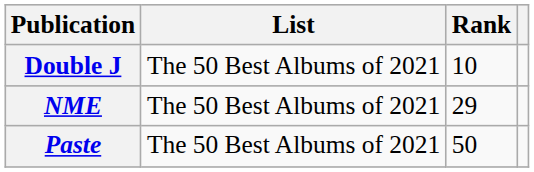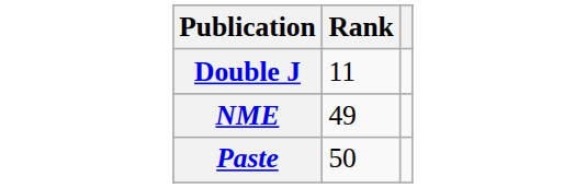 <table class="wikitable mw-collapsible sortable plainrowheaders" style="margin-left: auto; margin-right: auto; border: none;">
 <tr>
 <th scope="col">Publication</th>
-<th scope="col" class="unsortable">List</th>
 <th scope="col" data-sort-type="number">Rank</th>
 <th scope="col" class="unsortable"></th>
 </tr>
 <tr>
 <th scope="row"><a href='#'>Double J</a></th>
-<td>The 50 Best Albums of 2021</td>
-<td>10</td>
+<td>11</td>
 <td></td>
 </tr>
 <tr>
 <th scope="row"><em><a href='#'>NME</a></em></th>
-<td>The 50 Best Albums of 2021</td>
-<td>29</td>
+<td>49</td>
 <td></td>
 </tr>
 <tr>
 <th scope="row"><em><a href='#'>Paste</a></em></th>
-<td>The 50 Best Albums of 2021</td>
 <td>50</td>
 <td></td>
 </tr>
 </table>
